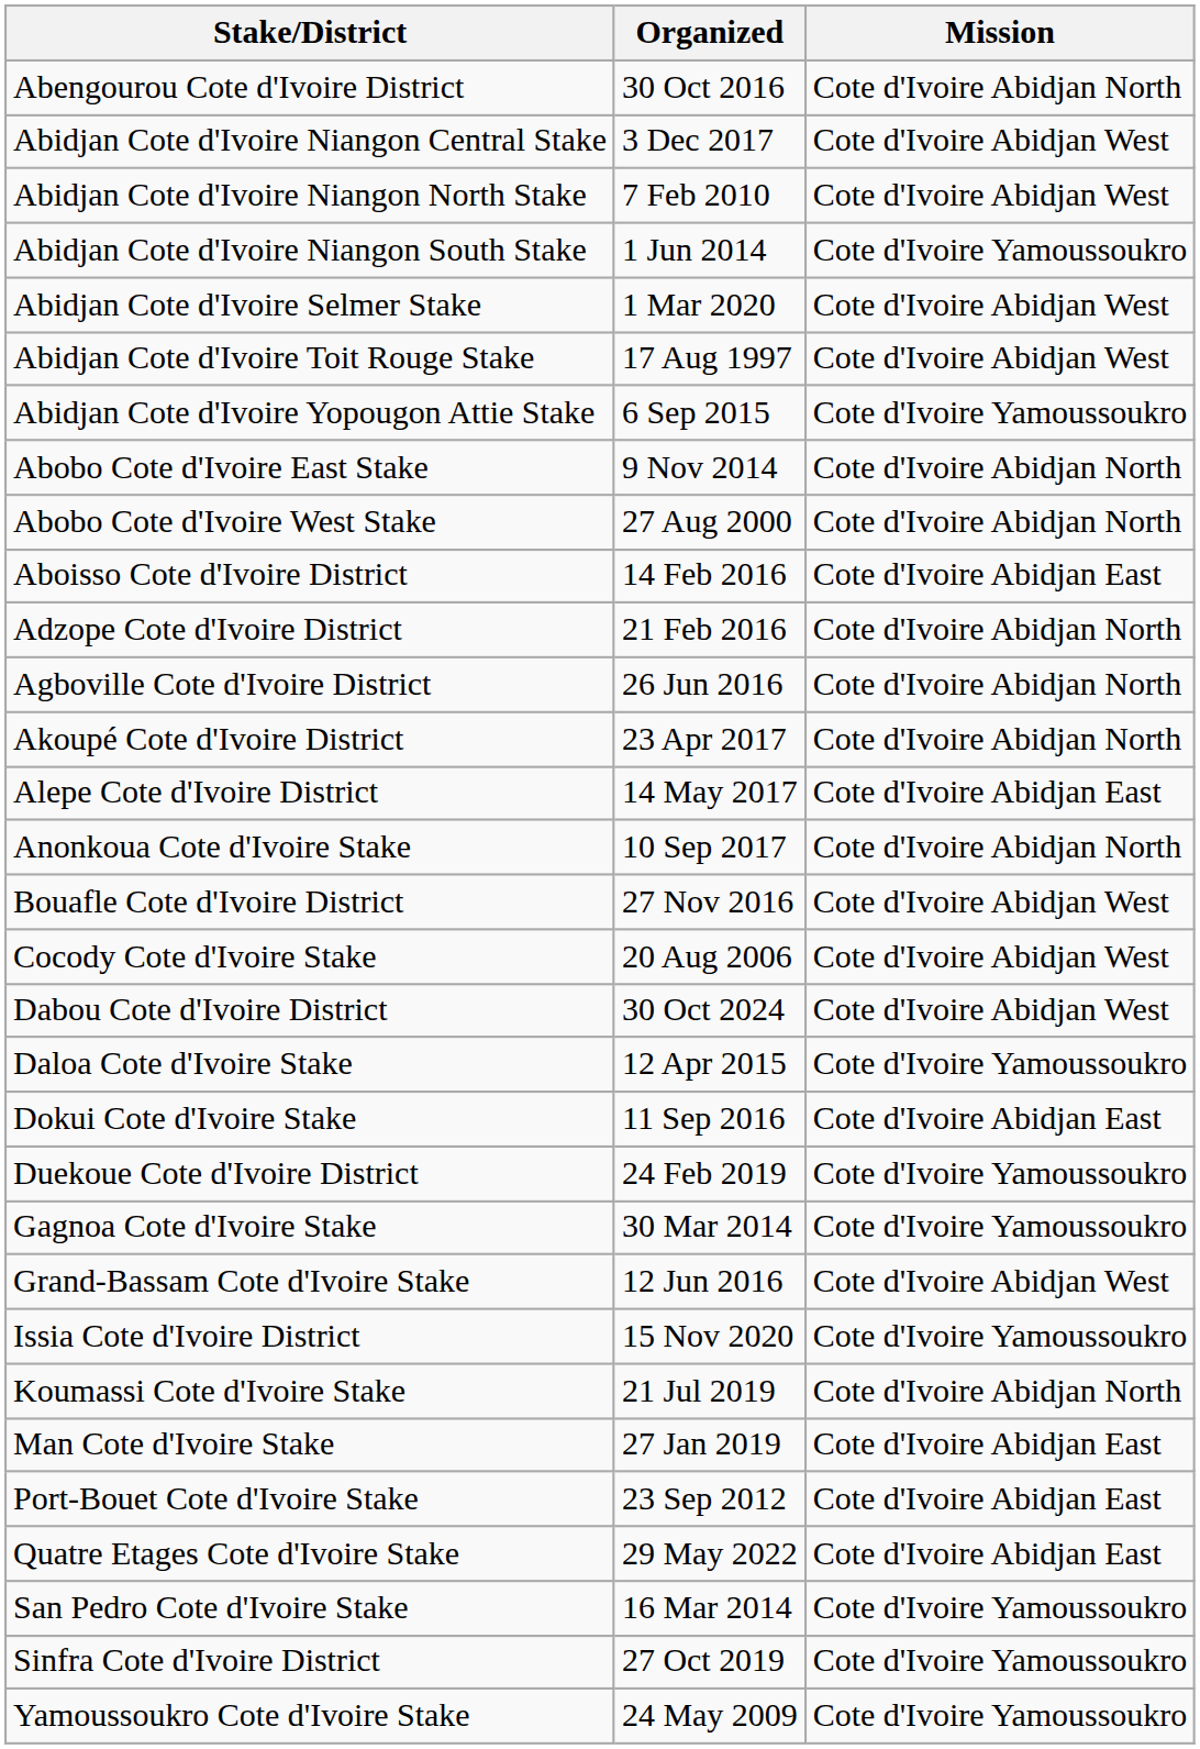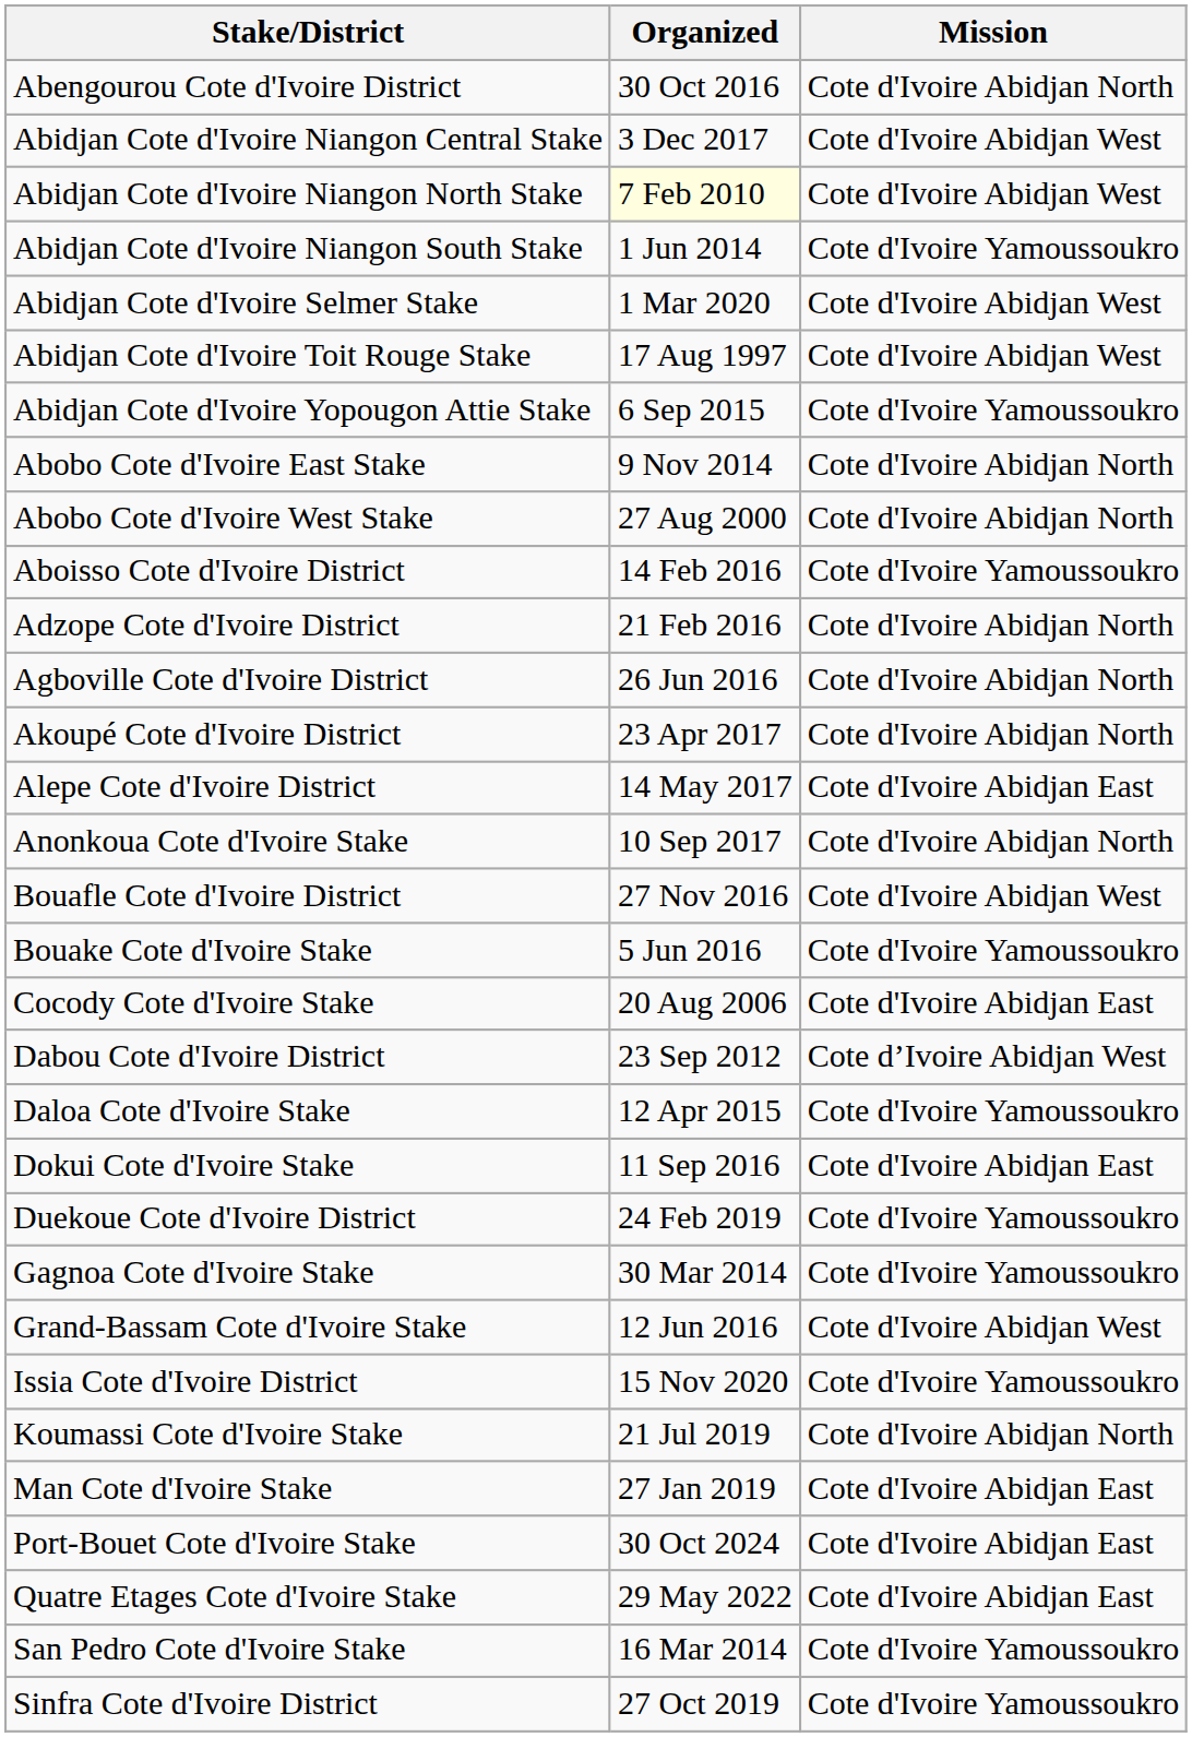 <table class="wikitable sortable mw-collapsible mw-collapsed" style="font-size:90%">
 <tr>
 <th>Stake/District</th>
 <th data-sort-type=date>Organized</th>
 <th>Mission</th>
 </tr>
 <tr>
 <td>Abengourou Cote d'Ivoire District</td>
 <td>30 Oct 2016</td>
 <td>Cote d'Ivoire Abidjan North</td>
 </tr>
 <tr>
 <td>Abidjan Cote d'Ivoire Niangon Central Stake</td>
 <td>3 Dec 2017</td>
 <td>Cote d'Ivoire Abidjan West</td>
 </tr>
 <tr>
 <td>Abidjan Cote d'Ivoire Niangon North Stake</td>
-<td>7 Feb 2010</td>
+<td style="background: lightyellow;">7 Feb 2010</td>
 <td>Cote d'Ivoire Abidjan West</td>
 </tr>
 <tr>
 <td>Abidjan Cote d'Ivoire Niangon South Stake</td>
 <td>1 Jun 2014</td>
 <td>Cote d'Ivoire Yamoussoukro</td>
 </tr>
 <tr>
 <td>Abidjan Cote d'Ivoire Selmer Stake</td>
 <td>1 Mar 2020</td>
 <td>Cote d'Ivoire Abidjan West</td>
 </tr>
 <tr>
 <td>Abidjan Cote d'Ivoire Toit Rouge Stake</td>
 <td>17 Aug 1997</td>
 <td>Cote d'Ivoire Abidjan West</td>
 </tr>
 <tr>
 <td>Abidjan Cote d'Ivoire Yopougon Attie Stake</td>
 <td>6 Sep 2015</td>
 <td>Cote d'Ivoire Yamoussoukro</td>
 </tr>
 <tr>
 <td>Abobo Cote d'Ivoire East Stake</td>
 <td>9 Nov 2014</td>
 <td>Cote d'Ivoire Abidjan North</td>
 </tr>
 <tr>
 <td>Abobo Cote d'Ivoire West Stake</td>
 <td>27 Aug 2000</td>
 <td>Cote d'Ivoire Abidjan North</td>
 </tr>
 <tr>
 <td>Aboisso Cote d'Ivoire District</td>
 <td>14 Feb 2016</td>
-<td>Cote d'Ivoire Abidjan East</td>
+<td>Cote d'Ivoire Yamoussoukro</td>
 </tr>
 <tr>
 <td>Adzope Cote d'Ivoire District</td>
 <td>21 Feb 2016</td>
 <td>Cote d'Ivoire Abidjan North</td>
 </tr>
 <tr>
 <td>Agboville Cote d'Ivoire District</td>
 <td>26 Jun 2016</td>
 <td>Cote d'Ivoire Abidjan North</td>
 </tr>
 <tr>
 <td>Akoupé Cote d'Ivoire District</td>
 <td>23 Apr 2017</td>
 <td>Cote d'Ivoire Abidjan North</td>
 </tr>
 <tr>
 <td>Alepe Cote d'Ivoire District</td>
 <td>14 May 2017</td>
 <td>Cote d'Ivoire Abidjan East</td>
 </tr>
 <tr>
 <td>Anonkoua Cote d'Ivoire Stake</td>
 <td>10 Sep 2017</td>
 <td>Cote d'Ivoire Abidjan North</td>
 </tr>
 <tr>
 <td>Bouafle Cote d'Ivoire District</td>
 <td>27 Nov 2016</td>
 <td>Cote d'Ivoire Abidjan West</td>
 </tr>
 <tr>
+<td>Bouake Cote d'Ivoire Stake</td>
+<td>5 Jun 2016</td>
+<td>Cote d'Ivoire Yamoussoukro</td>
+</tr>
+<tr>
 <td>Cocody Cote d'Ivoire Stake</td>
 <td>20 Aug 2006</td>
-<td>Cote d'Ivoire Abidjan West</td>
+<td>Cote d'Ivoire Abidjan East</td>
 </tr>
 <tr>
 <td>Dabou Cote d'Ivoire District</td>
-<td>30 Oct 2024</td>
-<td>Cote d'Ivoire Abidjan West</td>
+<td>23 Sep 2012</td>
+<td>Cote d’Ivoire Abidjan West</td>
 </tr>
 <tr>
 <td>Daloa Cote d'Ivoire Stake</td>
 <td>12 Apr 2015</td>
 <td>Cote d'Ivoire Yamoussoukro</td>
 </tr>
 <tr>
 <td>Dokui Cote d'Ivoire Stake</td>
 <td>11 Sep 2016</td>
 <td>Cote d'Ivoire Abidjan East</td>
 </tr>
 <tr>
 <td>Duekoue Cote d'Ivoire District</td>
 <td>24 Feb 2019</td>
 <td>Cote d'Ivoire Yamoussoukro</td>
 </tr>
 <tr>
 <td>Gagnoa Cote d'Ivoire Stake</td>
 <td>30 Mar 2014</td>
 <td>Cote d'Ivoire Yamoussoukro</td>
 </tr>
 <tr>
 <td>Grand-Bassam Cote d'Ivoire Stake</td>
 <td>12 Jun 2016</td>
 <td>Cote d'Ivoire Abidjan West</td>
 </tr>
 <tr>
 <td>Issia Cote d'Ivoire District</td>
 <td>15 Nov 2020</td>
 <td>Cote d'Ivoire Yamoussoukro</td>
 </tr>
 <tr>
 <td>Koumassi Cote d'Ivoire Stake</td>
 <td>21 Jul 2019</td>
 <td>Cote d'Ivoire Abidjan North</td>
 </tr>
 <tr>
 <td>Man Cote d'Ivoire Stake</td>
 <td>27 Jan 2019</td>
 <td>Cote d'Ivoire Abidjan East</td>
 </tr>
 <tr>
 <td>Port-Bouet Cote d'Ivoire Stake</td>
-<td>23 Sep 2012</td>
+<td>30 Oct 2024</td>
 <td>Cote d'Ivoire Abidjan East</td>
 </tr>
 <tr>
 <td>Quatre Etages Cote d'Ivoire Stake</td>
 <td>29 May 2022</td>
 <td>Cote d'Ivoire Abidjan East</td>
 </tr>
 <tr>
 <td>San Pedro Cote d'Ivoire Stake</td>
 <td>16 Mar 2014</td>
 <td>Cote d'Ivoire Yamoussoukro</td>
 </tr>
 <tr>
 <td>Sinfra Cote d'Ivoire District</td>
 <td>27 Oct 2019</td>
 <td>Cote d'Ivoire Yamoussoukro</td>
 </tr>
-<tr>
-<td>Yamoussoukro Cote d'Ivoire Stake</td>
-<td>24 May 2009</td>
-<td>Cote d'Ivoire Yamoussoukro</td>
-</tr>
 </table>
